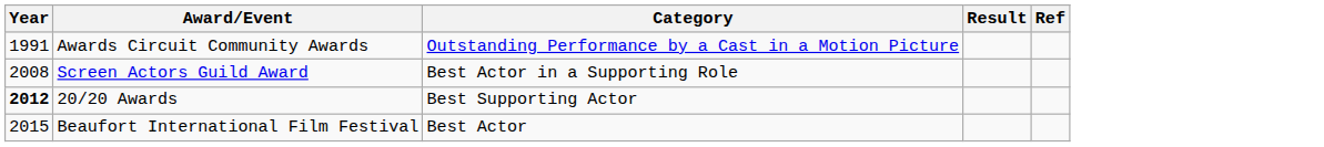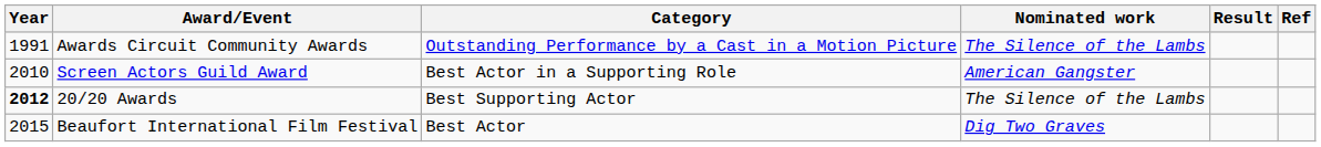 <table class="wikitable">
 <tr>
 <th>Year</th>
 <th>Award/Event</th>
 <th>Category</th>
+<th>Nominated work</th>
 <th>Result</th>
 <th>Ref</th>
 </tr>
 <tr>
 <td>1991</td>
 <td>Awards Circuit Community Awards</td>
 <td><a href='#'>Outstanding Performance by a Cast in a Motion Picture</a></td>
+<td><em><a href='#'>The Silence of the Lambs</a></em></td>
 <td></td>
 <td></td>
 </tr>
 <tr>
-<td>2008</td>
+<td>2010</td>
 <td><a href='#'>Screen Actors Guild Award</a></td>
 <td>Best Actor in a Supporting Role</td>
+<td><em><a href='#'>American Gangster</a></em></td>
 <td></td>
 <td></td>
 </tr>
 <tr>
 <td><strong>2012</strong></td>
 <td>20/20 Awards</td>
 <td>Best Supporting Actor</td>
+<td><em>The Silence of the Lambs</em></td>
 <td></td>
 <td></td>
 </tr>
 <tr>
 <td>2015</td>
 <td>Beaufort International Film Festival</td>
 <td>Best Actor</td>
+<td><em><a href='#'>Dig Two Graves</a></em></td>
 <td></td>
 <td></td>
 </tr>
 </table>
